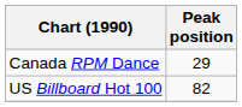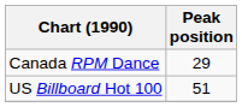 <table Class = "wikitable sortable">
 <tr>
 <th>Chart (1990)</th>
 <th>Peak<br>position</th>
 </tr>
 <tr>
 <td>Canada <a href='#'><em>RPM</em> Dance</a></td>
 <td align = "center">29</td>
 </tr>
 <tr>
 <td>US <a href='#'><em>Billboard</em> Hot 100</a></td>
-<td align = "center">82</td>
+<td align = "center">51</td>
 </tr>
 <tr>
 </tr>
 </table>
